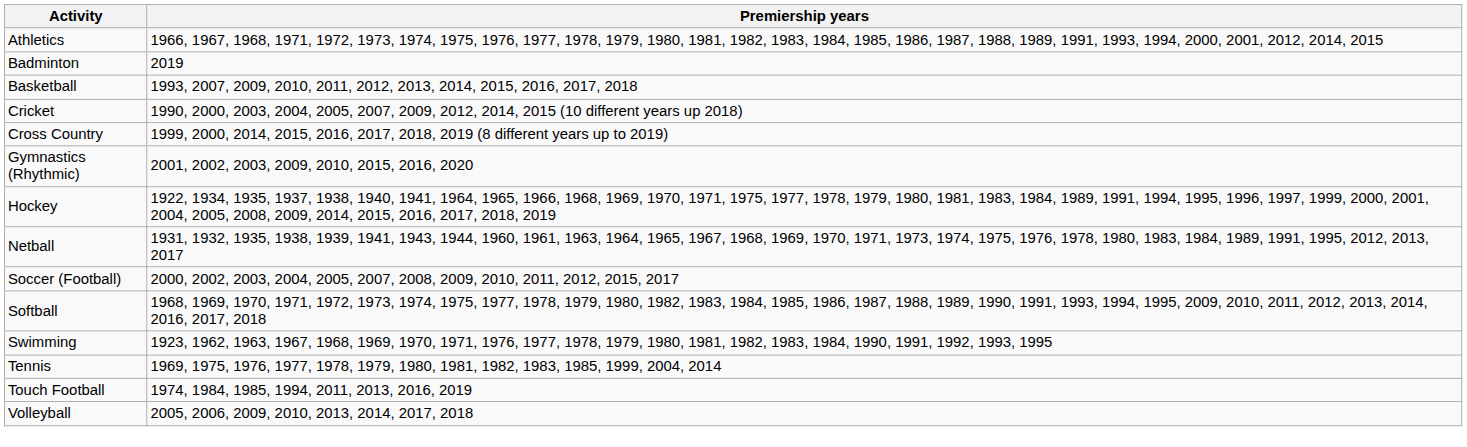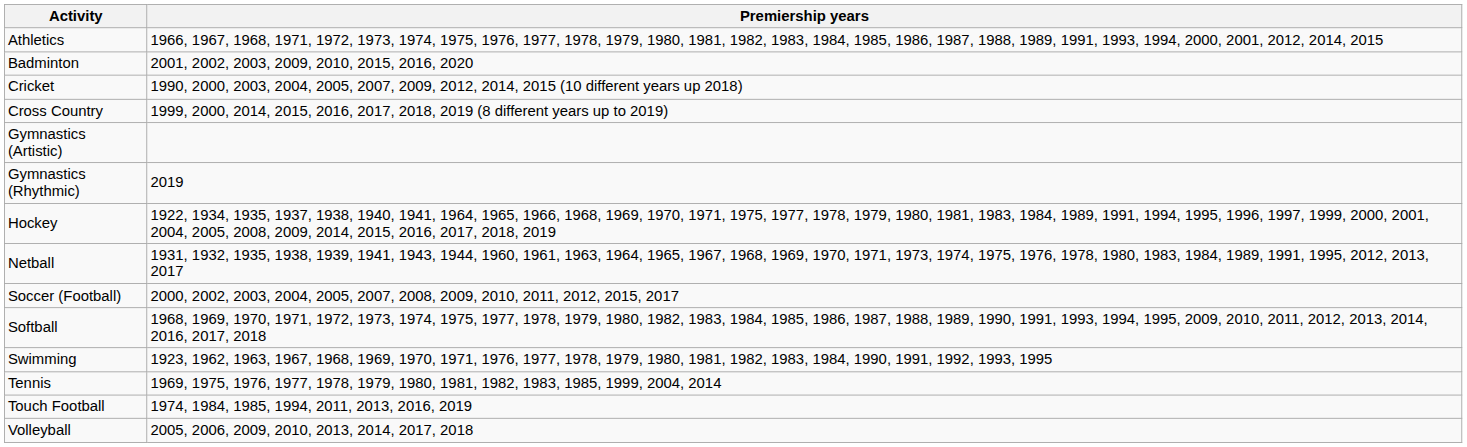 <table class="wikitable">
 <tr>
 <th>Activity</th>
 <th>Premiership years</th>
 </tr>
 <tr>
 <td>Athletics</td>
 <td>1966, 1967, 1968, 1971, 1972, 1973, 1974, 1975, 1976, 1977, 1978, 1979, 1980, 1981, 1982, 1983, 1984, 1985, 1986, 1987, 1988, 1989, 1991, 1993, 1994, 2000, 2001, 2012, 2014, 2015</td>
 </tr>
 <tr>
 <td>Badminton</td>
-<td>2019</td>
-</tr>
-<tr>
-<td>Basketball</td>
-<td>1993, 2007, 2009, 2010, 2011, 2012, 2013, 2014, 2015, 2016, 2017, 2018</td>
+<td>2001, 2002, 2003, 2009, 2010, 2015, 2016, 2020</td>
 </tr>
 <tr>
 <td>Cricket</td>
 <td>1990, 2000, 2003, 2004, 2005, 2007, 2009, 2012, 2014, 2015 (10 different years up 2018)</td>
 </tr>
 <tr>
 <td>Cross Country</td>
 <td>1999, 2000, 2014, 2015, 2016, 2017, 2018, 2019 (8 different years up to 2019)</td>
 </tr>
 <tr>
+<td>Gymnastics (Artistic)</td>
+<td></td>
+</tr>
+<tr>
 <td>Gymnastics (Rhythmic)</td>
-<td>2001, 2002, 2003, 2009, 2010, 2015, 2016, 2020</td>
+<td>2019</td>
 </tr>
 <tr>
 <td>Hockey</td>
 <td>1922, 1934, 1935, 1937, 1938, 1940, 1941, 1964, 1965, 1966, 1968, 1969, 1970, 1971, 1975, 1977, 1978, 1979, 1980, 1981, 1983, 1984, 1989, 1991, 1994, 1995, 1996, 1997, 1999, 2000, 2001, 2004, 2005, 2008, 2009, 2014, 2015, 2016, 2017, 2018, 2019</td>
 </tr>
 <tr>
 <td>Netball</td>
 <td>1931, 1932, 1935, 1938, 1939, 1941, 1943, 1944, 1960, 1961, 1963, 1964, 1965, 1967, 1968, 1969, 1970, 1971, 1973, 1974, 1975, 1976, 1978, 1980, 1983, 1984, 1989, 1991, 1995, 2012, 2013, 2017</td>
 </tr>
 <tr>
 <td>Soccer (Football)</td>
 <td>2000, 2002, 2003, 2004, 2005, 2007, 2008, 2009, 2010, 2011, 2012, 2015, 2017</td>
 </tr>
 <tr>
 <td>Softball</td>
 <td>1968, 1969, 1970, 1971, 1972, 1973, 1974, 1975, 1977, 1978, 1979, 1980, 1982, 1983, 1984, 1985, 1986, 1987, 1988, 1989, 1990, 1991, 1993, 1994, 1995, 2009, 2010, 2011, 2012, 2013, 2014, 2016, 2017, 2018</td>
 </tr>
 <tr>
 <td>Swimming</td>
 <td>1923, 1962, 1963, 1967, 1968, 1969, 1970, 1971, 1976, 1977, 1978, 1979, 1980, 1981, 1982, 1983, 1984, 1990, 1991, 1992, 1993, 1995</td>
 </tr>
 <tr>
 <td>Tennis</td>
 <td>1969, 1975, 1976, 1977, 1978, 1979, 1980, 1981, 1982, 1983, 1985, 1999, 2004, 2014</td>
 </tr>
 <tr>
 <td>Touch Football</td>
 <td>1974, 1984, 1985, 1994, 2011, 2013, 2016, 2019</td>
 </tr>
 <tr>
 <td>Volleyball</td>
 <td>2005, 2006, 2009, 2010, 2013, 2014, 2017, 2018</td>
 </tr>
 </table>
